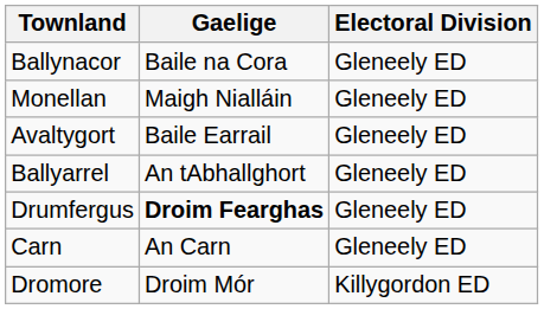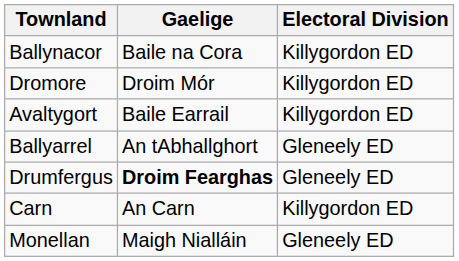 <table class="wikitable">
 <tr>
 <th>Townland</th>
 <th>Gaelige</th>
 <th>Electoral Division</th>
 </tr>
 <tr>
 <td>Ballynacor</td>
 <td>Baile na Cora</td>
-<td>Gleneely ED</td>
+<td>Killygordon ED</td>
 </tr>
 <tr>
-<td>Monellan</td>
-<td>Maigh Nialláin</td>
-<td>Gleneely ED</td>
+<td>Dromore</td>
+<td>Droim Mór</td>
+<td>Killygordon ED</td>
 </tr>
 <tr>
 <td>Avaltygort</td>
 <td>Baile Earrail</td>
-<td>Gleneely ED</td>
+<td>Killygordon ED</td>
 </tr>
 <tr>
 <td>Ballyarrel</td>
 <td>An tAbhallghort</td>
 <td>Gleneely ED</td>
 </tr>
 <tr>
 <td>Drumfergus</td>
 <td><strong>Droim Fearghas</strong></td>
 <td>Gleneely ED</td>
 </tr>
 <tr>
 <td>Carn</td>
 <td>An Carn</td>
+<td>Killygordon ED</td>
+</tr>
+<tr>
+<td>Monellan</td>
+<td>Maigh Nialláin</td>
 <td>Gleneely ED</td>
 </tr>
-<tr>
-<td>Dromore</td>
-<td>Droim Mór</td>
-<td>Killygordon ED</td>
-</tr>
 </table>
